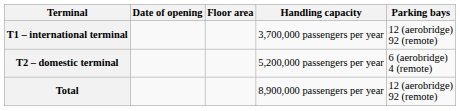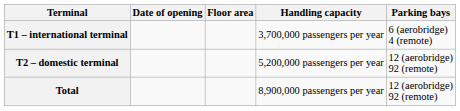 <table class="wikitable">
 <tr>
 <th>Terminal</th>
 <th>Date of opening</th>
 <th>Floor area</th>
 <th>Handling capacity</th>
 <th>Parking bays</th>
 </tr>
 <tr>
 <th>T1 – international terminal</th>
 <td></td>
 <td></td>
 <td>3,700,000 passengers per year</td>
-<td>12 (aerobridge)<br>92 (remote)</td>
+<td>6 (aerobridge)<br> 4 (remote)</td>
 </tr>
 <tr>
 <th>T2 – domestic terminal</th>
 <td></td>
 <td></td>
 <td>5,200,000 passengers per year</td>
-<td>6 (aerobridge)<br> 4 (remote)</td>
+<td>12 (aerobridge)<br>92 (remote)</td>
 </tr>
 <tr>
 <th>Total</th>
 <td></td>
 <td></td>
 <td>8,900,000 passengers per year</td>
 <td>12 (aerobridge)<br>92 (remote)</td>
 </tr>
 </table>
